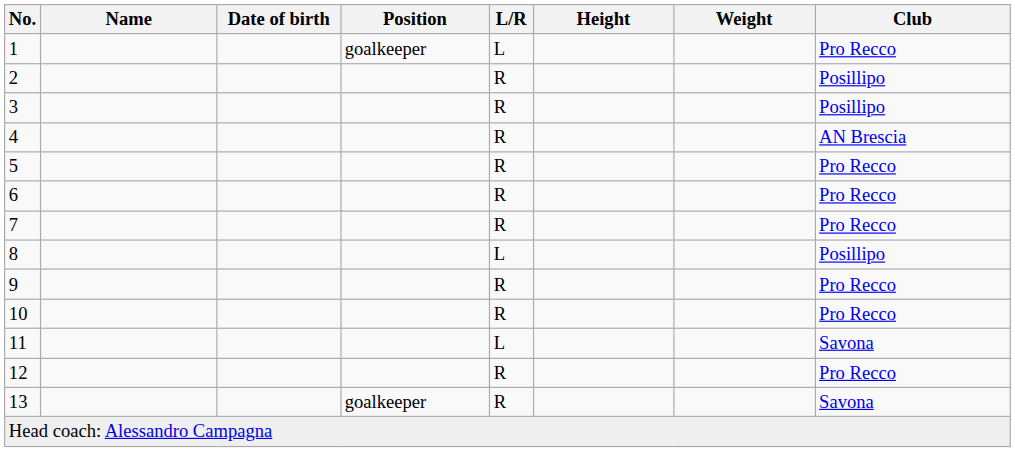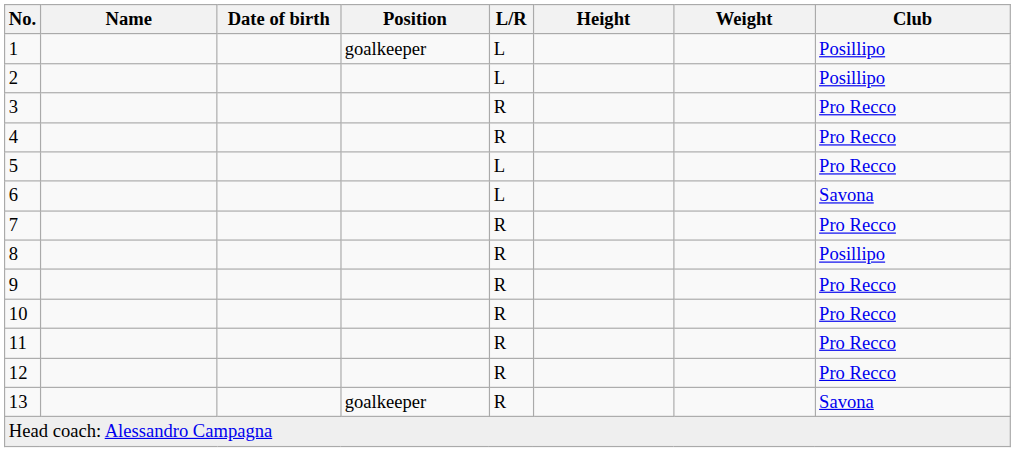 <table class=wikitable sortable style=font-size:100%; text-align:center;>
 <tr>
 <th>No.</th>
 <th style=width:12em>Name</th>
 <th style=width:8em>Date of birth</th>
 <th style=width:9em>Position</th>
 <th style=width:2em>L/R</th>
 <th style=width:9em>Height</th>
 <th style=width:9em>Weight</th>
 <th style=width:13em>Club</th>
 </tr>
 <tr>
 <td>1</td>
 <td align=left></td>
 <td></td>
 <td>goalkeeper</td>
 <td>L</td>
 <td></td>
 <td></td>
-<td> <a href='#'>Pro Recco</a></td>
+<td> <a href='#'>Posillipo</a></td>
 </tr>
 <tr>
 <td>2</td>
 <td align=left></td>
 <td></td>
 <td></td>
-<td>R</td>
+<td>L</td>
 <td></td>
 <td></td>
 <td> <a href='#'>Posillipo</a></td>
 </tr>
 <tr>
 <td>3</td>
 <td align=left></td>
 <td></td>
 <td></td>
 <td>R</td>
 <td></td>
 <td></td>
-<td> <a href='#'>Posillipo</a></td>
+<td> <a href='#'>Pro Recco</a></td>
 </tr>
 <tr>
 <td>4</td>
 <td align=left></td>
 <td></td>
 <td></td>
 <td>R</td>
 <td></td>
 <td></td>
-<td> <a href='#'>AN Brescia</a></td>
+<td> <a href='#'>Pro Recco</a></td>
 </tr>
 <tr>
 <td>5</td>
 <td align=left></td>
 <td></td>
 <td></td>
-<td>R</td>
+<td>L</td>
 <td></td>
 <td></td>
 <td> <a href='#'>Pro Recco</a></td>
 </tr>
 <tr>
 <td>6</td>
 <td align=left></td>
 <td></td>
 <td></td>
-<td>R</td>
+<td>L</td>
 <td></td>
 <td></td>
-<td> <a href='#'>Pro Recco</a></td>
+<td> <a href='#'>Savona</a></td>
 </tr>
 <tr>
 <td>7</td>
 <td align=left></td>
 <td></td>
 <td></td>
 <td>R</td>
 <td></td>
 <td></td>
 <td> <a href='#'>Pro Recco</a></td>
 </tr>
 <tr>
 <td>8</td>
 <td align=left></td>
 <td></td>
 <td></td>
-<td>L</td>
+<td>R</td>
 <td></td>
 <td></td>
 <td> <a href='#'>Posillipo</a></td>
 </tr>
 <tr>
 <td>9</td>
 <td align=left></td>
 <td></td>
 <td></td>
 <td>R</td>
 <td></td>
 <td></td>
 <td> <a href='#'>Pro Recco</a></td>
 </tr>
 <tr>
 <td>10</td>
 <td align=left></td>
 <td></td>
 <td></td>
 <td>R</td>
 <td></td>
 <td></td>
 <td> <a href='#'>Pro Recco</a></td>
 </tr>
 <tr>
 <td>11</td>
 <td align=left></td>
 <td></td>
 <td></td>
-<td>L</td>
+<td>R</td>
 <td></td>
 <td></td>
-<td> <a href='#'>Savona</a></td>
+<td> <a href='#'>Pro Recco</a></td>
 </tr>
 <tr>
 <td>12</td>
 <td align=left></td>
 <td></td>
 <td></td>
 <td>R</td>
 <td></td>
 <td></td>
 <td> <a href='#'>Pro Recco</a></td>
 </tr>
 <tr>
 <td>13</td>
 <td align=left></td>
 <td></td>
 <td>goalkeeper</td>
 <td>R</td>
 <td></td>
 <td></td>
 <td> <a href='#'>Savona</a></td>
 </tr>
 <tr style="background:#efefef;">
 <td colspan="8" style="text-align:left;">Head coach: <a href='#'>Alessandro Campagna</a></td>
 </tr>
 </table>
